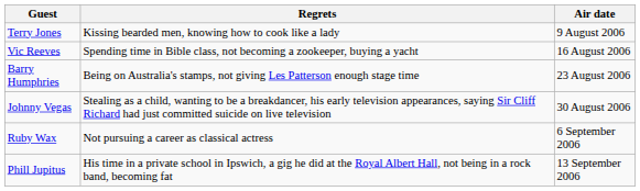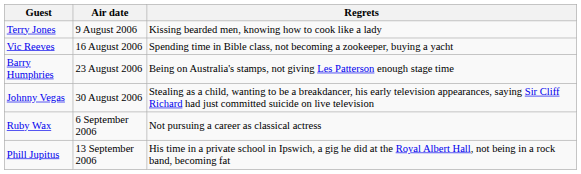 <table class="wikitable sortable">
 <tr>
 <th>Guest</th>
+<th>Air date</th>
 <th>Regrets</th>
-<th>Air date</th>
 </tr>
 <tr>
 <td><a href='#'>Terry Jones</a></td>
+<td>9 August 2006</td>
 <td>Kissing bearded men, knowing how to cook like a lady</td>
-<td>9 August 2006</td>
 </tr>
 <tr>
 <td><a href='#'>Vic Reeves</a></td>
+<td>16 August 2006</td>
 <td>Spending time in Bible class, not becoming a zookeeper, buying a yacht</td>
-<td>16 August 2006</td>
 </tr>
 <tr>
 <td><a href='#'>Barry Humphries</a></td>
+<td>23 August 2006</td>
 <td>Being on Australia's stamps, not giving <a href='#'>Les Patterson</a> enough stage time</td>
-<td>23 August 2006</td>
 </tr>
 <tr>
 <td><a href='#'>Johnny Vegas</a></td>
+<td>30 August 2006</td>
 <td>Stealing as a child, wanting to be a breakdancer, his early television appearances, saying <a href='#'>Sir Cliff Richard</a> had just committed suicide on live television</td>
-<td>30 August 2006</td>
 </tr>
 <tr>
 <td><a href='#'>Ruby Wax</a></td>
+<td>6 September 2006</td>
 <td>Not pursuing a career as classical actress</td>
-<td>6 September 2006</td>
 </tr>
 <tr>
 <td><a href='#'>Phill Jupitus</a></td>
+<td>13 September 2006</td>
 <td>His time in a private school in Ipswich, a gig he did at the <a href='#'>Royal Albert Hall</a>, not being in a rock band, becoming fat</td>
-<td>13 September 2006</td>
 </tr>
 </table>
